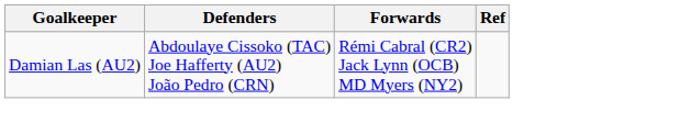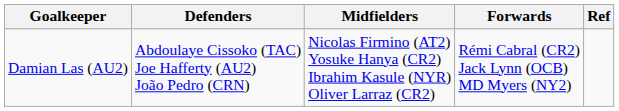 <table class="wikitable">
 <tr style="background:#cccccc;">
 <th>Goalkeeper</th>
 <th>Defenders</th>
+<th>Midfielders</th>
 <th>Forwards</th>
 <th>Ref</th>
 </tr>
 <tr>
 <td> <a href='#'>Damian Las</a> (<a href='#'>AU2</a>)</td>
 <td> <a href='#'>Abdoulaye Cissoko</a> (<a href='#'>TAC</a>)<br> <a href='#'>Joe Hafferty</a> (<a href='#'>AU2</a>)<br> <a href='#'>João Pedro</a> (<a href='#'>CRN</a>)</td>
+<td> <a href='#'>Nicolas Firmino</a> (<a href='#'>AT2</a>)<br> <a href='#'>Yosuke Hanya</a> (<a href='#'>CR2</a>)<br> <a href='#'>Ibrahim Kasule</a> (<a href='#'>NYR</a>)<br> <a href='#'>Oliver Larraz</a> (<a href='#'>CR2</a>)</td>
 <td> <a href='#'>Rémi Cabral</a> (<a href='#'>CR2</a>)<br> <a href='#'>Jack Lynn</a> (<a href='#'>OCB</a>)<br> <a href='#'>MD Myers</a> (<a href='#'>NY2</a>)</td>
 <td align=center></td>
 </tr>
 </table>
